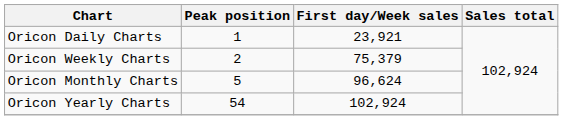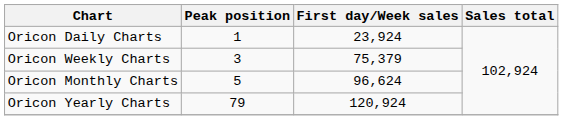 <table class="wikitable">
 <tr>
 <th>Chart</th>
 <th>Peak position</th>
 <th>First day/Week sales</th>
 <th>Sales total</th>
 </tr>
 <tr>
 <td>Oricon Daily Charts</td>
 <td align="center">1</td>
-<td align="center">23,921</td>
+<td align="center">23,924</td>
 <td rowspan="4" align="center">102,924</td>
 </tr>
 <tr>
 <td>Oricon Weekly Charts</td>
-<td align="center">2</td>
+<td align="center">3</td>
 <td align="center">75,379</td>
 </tr>
 <tr>
 <td>Oricon Monthly Charts</td>
 <td align="center">5</td>
 <td align="center">96,624</td>
 </tr>
 <tr>
 <td>Oricon Yearly Charts</td>
-<td align="center">54</td>
-<td align="center">102,924</td>
+<td align="center">79</td>
+<td align="center">120,924</td>
 </tr>
 <tr>
 </tr>
 </table>
